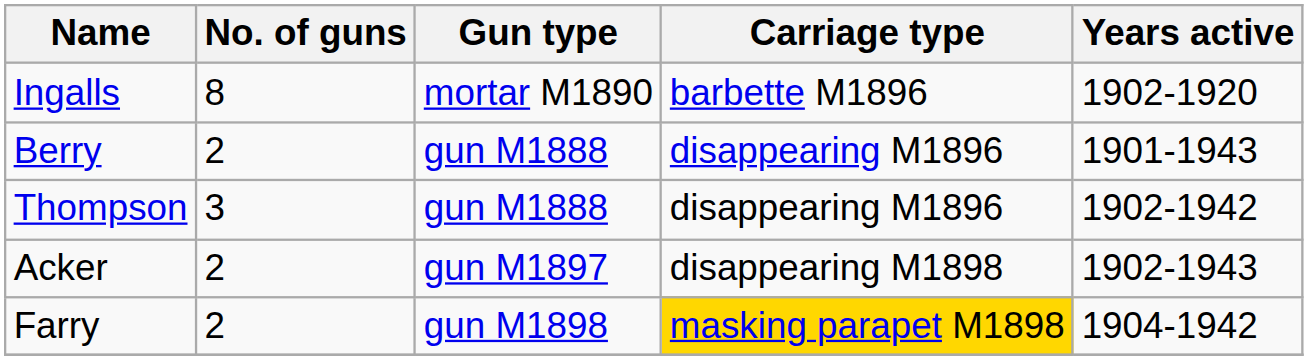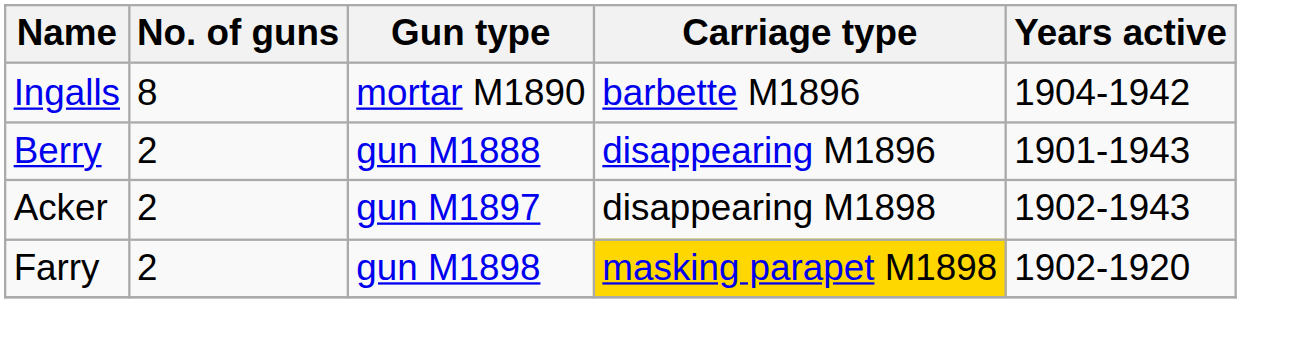 <table class="wikitable">
 <tr>
 <th>Name</th>
 <th>No. of guns</th>
 <th>Gun type</th>
 <th>Carriage type</th>
 <th>Years active</th>
 </tr>
 <tr>
 <td><a href='#'>Ingalls</a></td>
 <td>8</td>
 <td><a href='#'> mortar</a> M1890</td>
 <td><a href='#'>barbette</a> M1896</td>
-<td>1902-1920</td>
+<td>1904-1942</td>
 </tr>
 <tr>
 <td><a href='#'>Berry</a></td>
 <td>2</td>
 <td><a href='#'> gun M1888</a></td>
 <td><a href='#'>disappearing</a> M1896</td>
 <td>1901-1943</td>
-</tr>
-<tr>
-<td><a href='#'>Thompson</a></td>
-<td>3</td>
-<td><a href='#'> gun M1888</a></td>
-<td>disappearing M1896</td>
-<td>1902-1942</td>
 </tr>
 <tr>
 <td>Acker</td>
 <td>2</td>
 <td><a href='#'> gun M1897</a></td>
 <td>disappearing M1898</td>
 <td>1902-1943</td>
 </tr>
 <tr>
 <td>Farry</td>
 <td>2</td>
 <td><a href='#'> gun M1898</a></td>
 <td style="background: gold;"><a href='#'>masking parapet</a> M1898</td>
-<td>1904-1942</td>
+<td>1902-1920</td>
 </tr>
 <tr>
 </tr>
 </table>
